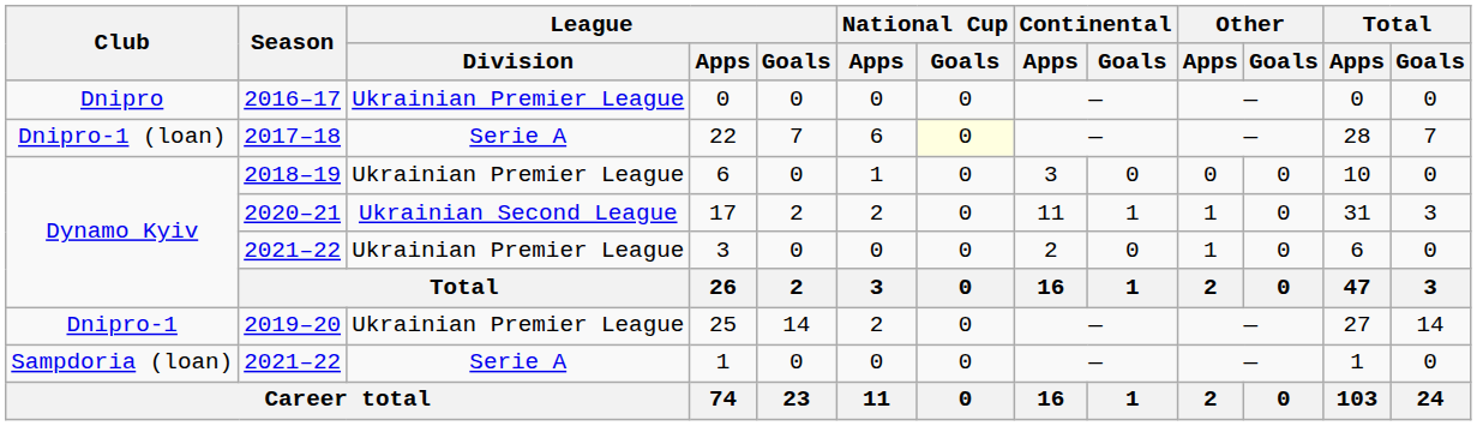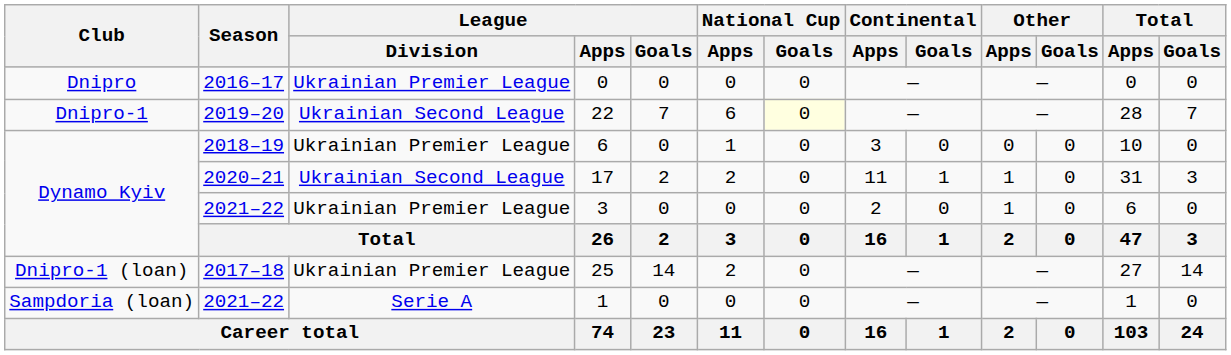 <table class="wikitable" style="text-align:center">
 <tr>
 <th rowspan="2">Club</th>
 <th rowspan="2">Season</th>
 <th colspan="3">League</th>
 <th colspan="2">National Cup</th>
 <th colspan="2">Continental</th>
 <th colspan="2">Other</th>
 <th colspan="2">Total</th>
 </tr>
 <tr>
 <th>Division</th>
 <th>Apps</th>
 <th>Goals</th>
 <th>Apps</th>
 <th>Goals</th>
 <th>Apps</th>
 <th>Goals</th>
 <th>Apps</th>
 <th>Goals</th>
 <th>Apps</th>
 <th>Goals</th>
 </tr>
 <tr>
 <td><a href='#'>Dnipro</a></td>
 <td><a href='#'>2016–17</a></td>
 <td><a href='#'>Ukrainian Premier League</a></td>
 <td>0</td>
 <td>0</td>
 <td>0</td>
 <td>0</td>
 <td colspan="2">—</td>
 <td colspan="2">—</td>
 <td>0</td>
 <td>0</td>
 </tr>
 <tr>
-<td><a href='#'>Dnipro-1</a> (loan)</td>
-<td><a href='#'>2017–18</a></td>
-<td><a href='#'>Serie A</a></td>
+<td><a href='#'>Dnipro-1</a></td>
+<td><a href='#'>2019–20</a></td>
+<td><a href='#'>Ukrainian Second League</a></td>
 <td>22</td>
 <td>7</td>
 <td>6</td>
 <td style="background: lightyellow;">0</td>
 <td colspan="2">—</td>
 <td colspan="2">—</td>
 <td>28</td>
 <td>7</td>
 </tr>
 <tr>
 <td rowspan="4"><a href='#'>Dynamo Kyiv</a></td>
 <td><a href='#'>2018–19</a></td>
 <td>Ukrainian Premier League</td>
 <td>6</td>
 <td>0</td>
 <td>1</td>
 <td>0</td>
 <td>3</td>
 <td>0</td>
 <td>0</td>
 <td>0</td>
 <td>10</td>
 <td>0</td>
 </tr>
 <tr>
 <td><a href='#'>2020–21</a></td>
 <td><a href='#'>Ukrainian Second League</a></td>
 <td>17</td>
 <td>2</td>
 <td>2</td>
 <td>0</td>
 <td>11</td>
 <td>1</td>
 <td>1</td>
 <td>0</td>
 <td>31</td>
 <td>3</td>
 </tr>
 <tr>
 <td><a href='#'>2021–22</a></td>
 <td>Ukrainian Premier League</td>
 <td>3</td>
 <td>0</td>
 <td>0</td>
 <td>0</td>
 <td>2</td>
 <td>0</td>
 <td>1</td>
 <td>0</td>
 <td>6</td>
 <td>0</td>
 </tr>
 <tr>
 <th colspan="2">Total</th>
 <th>26</th>
 <th>2</th>
 <th>3</th>
 <th>0</th>
 <th>16</th>
 <th>1</th>
 <th>2</th>
 <th>0</th>
 <th>47</th>
 <th>3</th>
 </tr>
 <tr>
-<td><a href='#'>Dnipro-1</a></td>
-<td><a href='#'>2019–20</a></td>
+<td><a href='#'>Dnipro-1</a> (loan)</td>
+<td><a href='#'>2017–18</a></td>
 <td>Ukrainian Premier League</td>
 <td>25</td>
 <td>14</td>
 <td>2</td>
 <td>0</td>
 <td colspan="2">—</td>
 <td colspan="2">—</td>
 <td>27</td>
 <td>14</td>
 </tr>
 <tr>
 <td><a href='#'>Sampdoria</a> (loan)</td>
 <td><a href='#'>2021–22</a></td>
 <td><a href='#'>Serie A</a></td>
 <td>1</td>
 <td>0</td>
 <td>0</td>
 <td>0</td>
 <td colspan="2">—</td>
 <td colspan="2">—</td>
 <td>1</td>
 <td>0</td>
 </tr>
 <tr>
 <th colspan="3">Career total</th>
 <th>74</th>
 <th>23</th>
 <th>11</th>
 <th>0</th>
 <th>16</th>
 <th>1</th>
 <th>2</th>
 <th>0</th>
 <th>103</th>
 <th>24</th>
 </tr>
 </table>
